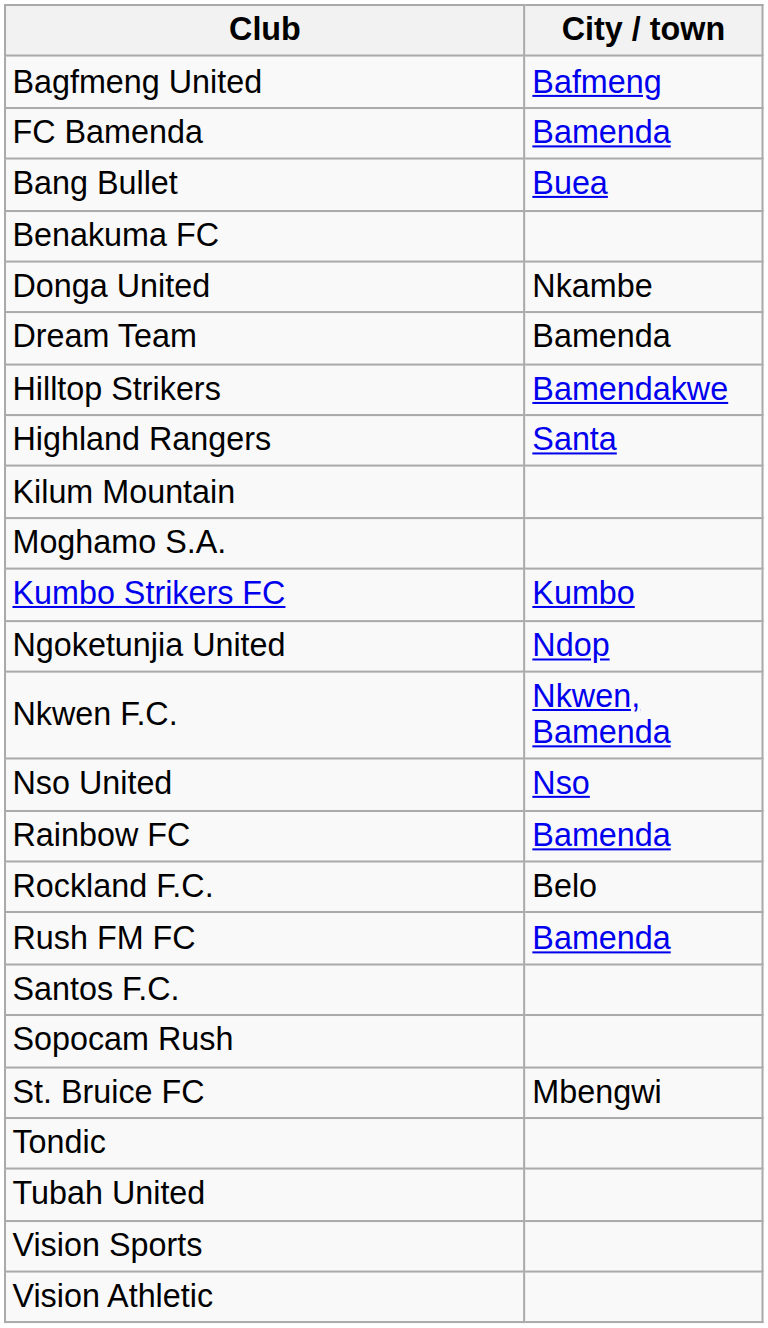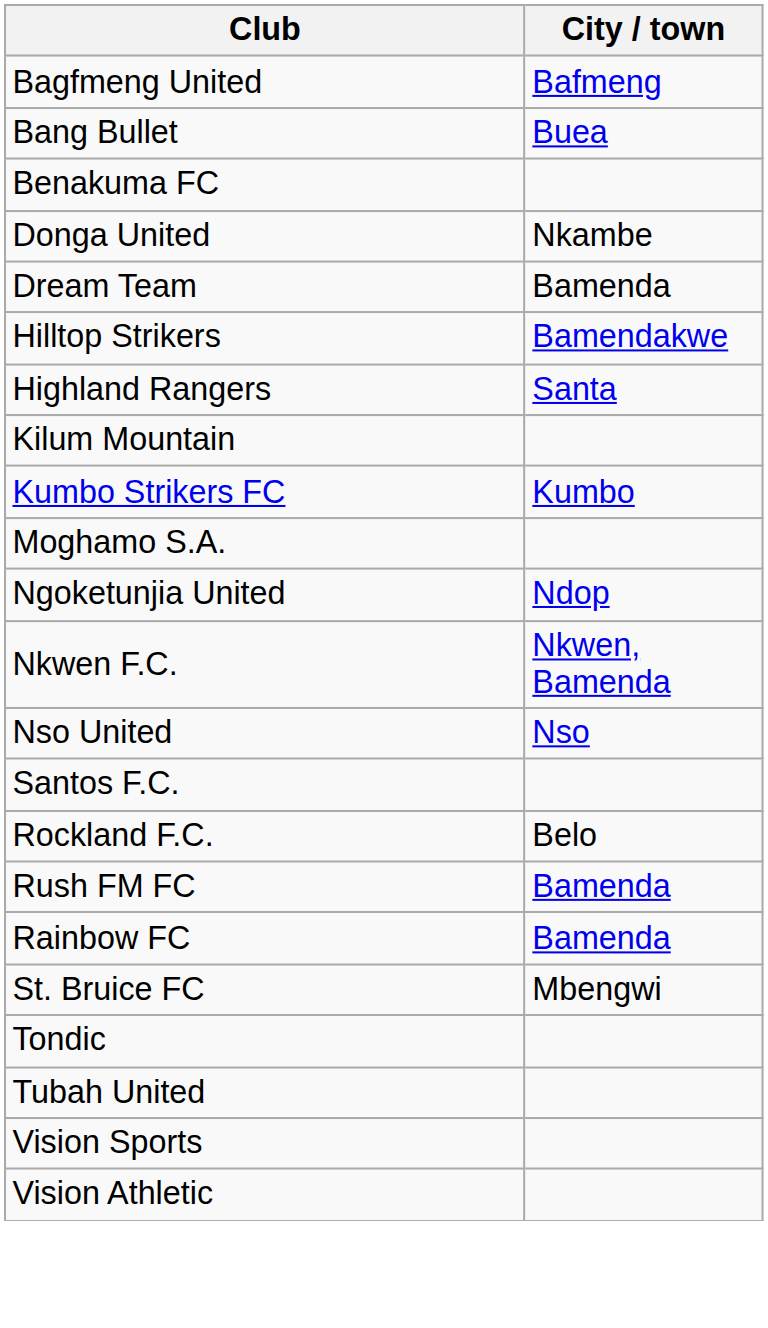 <table class="wikitable sortable">
 <tr>
 <th width="250px">Club</th>
 <th width="110px">City / town</th>
 </tr>
 <tr>
 <td>Bagfmeng United</td>
 <td><a href='#'>Bafmeng</a></td>
-</tr>
-<tr>
-<td>FC Bamenda</td>
-<td><a href='#'>Bamenda</a></td>
 </tr>
 <tr>
 <td>Bang Bullet</td>
 <td><a href='#'>Buea</a></td>
 </tr>
 <tr>
 <td>Benakuma FC</td>
 <td></td>
 </tr>
 <tr>
 <td>Donga United</td>
 <td>Nkambe</td>
 </tr>
 <tr>
 <td>Dream Team</td>
 <td>Bamenda</td>
 </tr>
 <tr>
 <td>Hilltop Strikers</td>
 <td><a href='#'>Bamendakwe</a></td>
 </tr>
 <tr>
 <td>Highland Rangers</td>
 <td><a href='#'>Santa</a></td>
 </tr>
 <tr>
 <td>Kilum Mountain</td>
 <td></td>
 </tr>
 <tr>
+<td><a href='#'>Kumbo Strikers FC</a></td>
+<td><a href='#'>Kumbo</a></td>
+</tr>
+<tr>
 <td>Moghamo S.A.</td>
 <td></td>
-</tr>
-<tr>
-<td><a href='#'>Kumbo Strikers FC</a></td>
-<td><a href='#'>Kumbo</a></td>
 </tr>
 <tr>
 <td>Ngoketunjia United</td>
 <td><a href='#'>Ndop</a></td>
 </tr>
 <tr>
 <td>Nkwen F.C.</td>
 <td><a href='#'>Nkwen, Bamenda</a></td>
 </tr>
 <tr>
 <td>Nso United</td>
 <td><a href='#'>Nso</a></td>
 </tr>
 <tr>
-<td>Rainbow FC</td>
-<td><a href='#'>Bamenda</a></td>
+<td>Santos F.C.</td>
+<td></td>
 </tr>
 <tr>
 <td>Rockland F.C.</td>
 <td>Belo</td>
 </tr>
 <tr>
 <td>Rush FM FC</td>
 <td><a href='#'>Bamenda</a></td>
 </tr>
 <tr>
-<td>Santos F.C.</td>
-<td></td>
-</tr>
-<tr>
-<td>Sopocam Rush</td>
-<td></td>
+<td>Rainbow FC</td>
+<td><a href='#'>Bamenda</a></td>
 </tr>
 <tr>
 <td>St. Bruice FC</td>
 <td>Mbengwi</td>
 </tr>
 <tr>
 <td>Tondic</td>
 <td></td>
 </tr>
 <tr>
 <td>Tubah United</td>
 <td></td>
 </tr>
 <tr>
 <td>Vision Sports</td>
 <td></td>
 </tr>
 <tr>
 <td>Vision Athletic</td>
 <td></td>
 </tr>
 </table>
